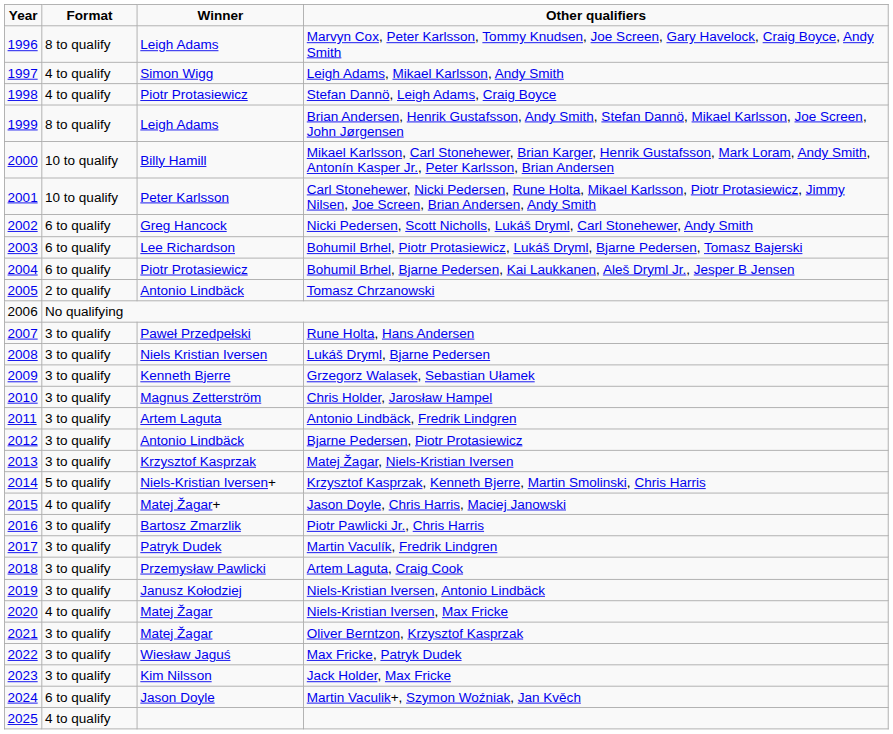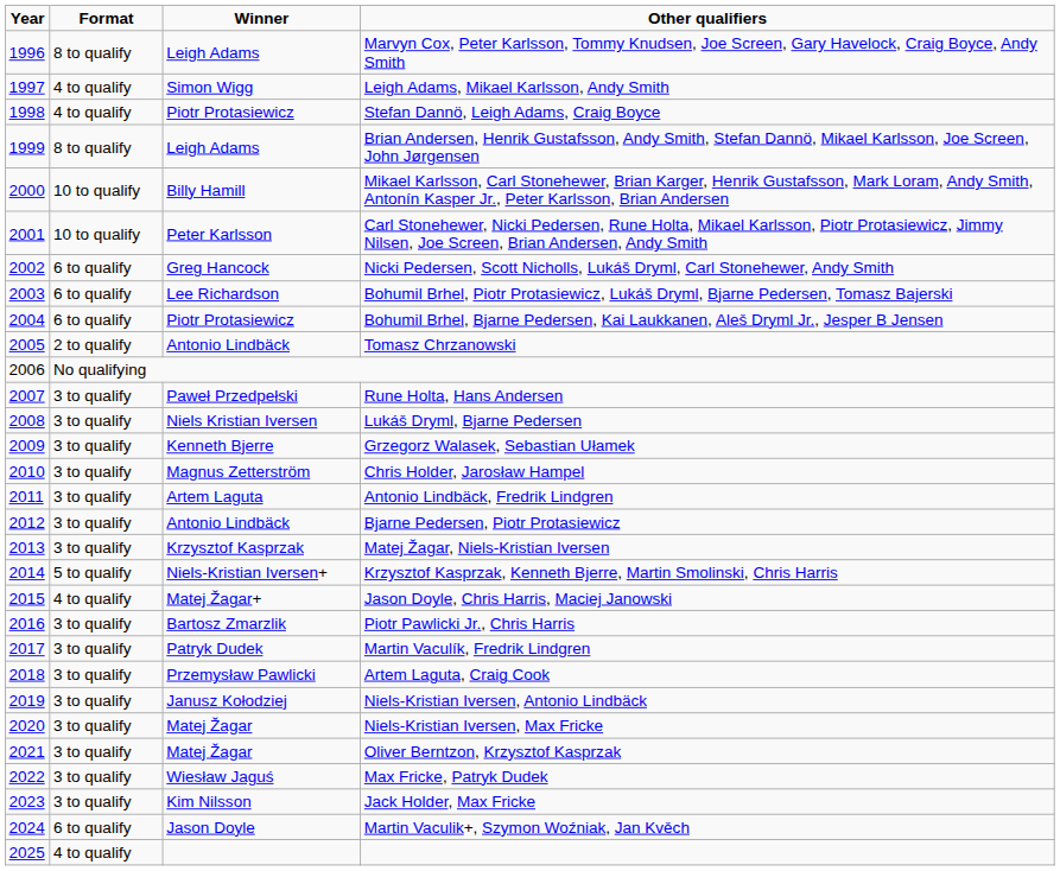 <table class="wikitable" style="font-size: 95%">
 <tr align=center>
 <td width=35px><strong>Year</strong></td>
 <td width=100px><strong>Format</strong></td>
 <td width=180px><strong>Winner</strong></td>
 <td width=650px><strong>Other qualifiers</strong></td>
 </tr>
 <tr>
 <td><a href='#'>1996</a></td>
 <td>8 to qualify</td>
 <td> <a href='#'>Leigh Adams</a></td>
 <td> <a href='#'>Marvyn Cox</a>,  <a href='#'>Peter Karlsson</a>,  <a href='#'>Tommy Knudsen</a>,  <a href='#'>Joe Screen</a>,  <a href='#'>Gary Havelock</a>,  <a href='#'>Craig Boyce</a>,  <a href='#'>Andy Smith</a></td>
 </tr>
 <tr>
 <td><a href='#'>1997</a></td>
 <td>4 to qualify</td>
 <td> <a href='#'>Simon Wigg</a></td>
 <td> <a href='#'>Leigh Adams</a>,  <a href='#'>Mikael Karlsson</a>,  <a href='#'>Andy Smith</a></td>
 </tr>
 <tr>
 <td><a href='#'>1998</a></td>
 <td>4 to qualify</td>
 <td> <a href='#'>Piotr Protasiewicz</a></td>
 <td> <a href='#'>Stefan Dannö</a>,  <a href='#'>Leigh Adams</a>,  <a href='#'>Craig Boyce</a></td>
 </tr>
 <tr>
 <td><a href='#'>1999</a></td>
 <td>8 to qualify</td>
 <td> <a href='#'>Leigh Adams</a></td>
 <td> <a href='#'>Brian Andersen</a>,  <a href='#'>Henrik Gustafsson</a>,  <a href='#'>Andy Smith</a>,  <a href='#'>Stefan Dannö</a>,  <a href='#'>Mikael Karlsson</a>,  <a href='#'>Joe Screen</a>,  <a href='#'>John Jørgensen</a></td>
 </tr>
 <tr>
 <td><a href='#'>2000</a></td>
 <td>10 to qualify</td>
 <td> <a href='#'>Billy Hamill</a></td>
 <td> <a href='#'>Mikael Karlsson</a>,  <a href='#'>Carl Stonehewer</a>,  <a href='#'>Brian Karger</a>,  <a href='#'>Henrik Gustafsson</a>,  <a href='#'>Mark Loram</a>,  <a href='#'>Andy Smith</a>,  <a href='#'>Antonín Kasper Jr.</a>,  <a href='#'>Peter Karlsson</a>,  <a href='#'>Brian Andersen</a></td>
 </tr>
 <tr>
 <td><a href='#'>2001</a></td>
 <td>10 to qualify</td>
 <td> <a href='#'>Peter Karlsson</a></td>
 <td> <a href='#'>Carl Stonehewer</a>,  <a href='#'>Nicki Pedersen</a>,  <a href='#'>Rune Holta</a>,  <a href='#'>Mikael Karlsson</a>,  <a href='#'>Piotr Protasiewicz</a>,  <a href='#'>Jimmy Nilsen</a>,  <a href='#'>Joe Screen</a>,  <a href='#'>Brian Andersen</a>,  <a href='#'>Andy Smith</a></td>
 </tr>
 <tr>
 <td><a href='#'>2002</a></td>
 <td>6 to qualify</td>
 <td> <a href='#'>Greg Hancock</a></td>
 <td> <a href='#'>Nicki Pedersen</a>,  <a href='#'>Scott Nicholls</a>,  <a href='#'>Lukáš Dryml</a>,  <a href='#'>Carl Stonehewer</a>,  <a href='#'>Andy Smith</a></td>
 </tr>
 <tr>
 <td><a href='#'>2003</a></td>
 <td>6 to qualify</td>
 <td> <a href='#'>Lee Richardson</a></td>
 <td> <a href='#'>Bohumil Brhel</a>,  <a href='#'>Piotr Protasiewicz</a>,  <a href='#'>Lukáš Dryml</a>,  <a href='#'>Bjarne Pedersen</a>,  <a href='#'>Tomasz Bajerski</a></td>
 </tr>
 <tr>
 <td><a href='#'>2004</a></td>
 <td>6 to qualify</td>
 <td> <a href='#'>Piotr Protasiewicz</a></td>
 <td> <a href='#'>Bohumil Brhel</a>,  <a href='#'>Bjarne Pedersen</a>,  <a href='#'>Kai Laukkanen</a>,  <a href='#'>Aleš Dryml Jr.</a>,  <a href='#'>Jesper B Jensen</a></td>
 </tr>
 <tr>
 <td><a href='#'>2005</a></td>
 <td>2 to qualify</td>
 <td> <a href='#'>Antonio Lindbäck</a></td>
 <td> <a href='#'>Tomasz Chrzanowski</a></td>
 </tr>
 <tr>
 <td>2006</td>
 <td colspan=3>No qualifying</td>
 </tr>
 <tr>
 <td><a href='#'>2007</a></td>
 <td>3 to qualify</td>
 <td> <a href='#'>Paweł Przedpełski</a></td>
 <td> <a href='#'>Rune Holta</a>,  <a href='#'>Hans Andersen</a></td>
 </tr>
 <tr>
 <td><a href='#'>2008</a></td>
 <td>3 to qualify</td>
 <td> <a href='#'>Niels Kristian Iversen</a></td>
 <td> <a href='#'>Lukáš Dryml</a>,  <a href='#'>Bjarne Pedersen</a></td>
 </tr>
 <tr>
 <td><a href='#'>2009</a></td>
 <td>3 to qualify</td>
 <td> <a href='#'>Kenneth Bjerre</a></td>
 <td> <a href='#'>Grzegorz Walasek</a>,  <a href='#'>Sebastian Ułamek</a></td>
 </tr>
 <tr>
 <td><a href='#'>2010</a></td>
 <td>3 to qualify</td>
 <td> <a href='#'>Magnus Zetterström</a></td>
 <td> <a href='#'>Chris Holder</a>,  <a href='#'>Jarosław Hampel</a></td>
 </tr>
 <tr>
 <td><a href='#'>2011</a></td>
 <td>3 to qualify</td>
 <td> <a href='#'>Artem Laguta</a></td>
 <td> <a href='#'>Antonio Lindbäck</a>,  <a href='#'>Fredrik Lindgren</a></td>
 </tr>
 <tr>
 <td><a href='#'>2012</a></td>
 <td>3 to qualify</td>
 <td> <a href='#'>Antonio Lindbäck</a></td>
 <td> <a href='#'>Bjarne Pedersen</a>,  <a href='#'>Piotr Protasiewicz</a></td>
 </tr>
 <tr>
 <td><a href='#'>2013</a></td>
 <td>3 to qualify</td>
 <td> <a href='#'>Krzysztof Kasprzak</a></td>
 <td> <a href='#'>Matej Žagar</a>,  <a href='#'>Niels-Kristian Iversen</a></td>
 </tr>
 <tr>
 <td><a href='#'>2014</a></td>
 <td>5 to qualify</td>
 <td> <a href='#'>Niels-Kristian Iversen</a>+</td>
 <td> <a href='#'>Krzysztof Kasprzak</a>,  <a href='#'>Kenneth Bjerre</a>,  <a href='#'>Martin Smolinski</a>,  <a href='#'>Chris Harris</a></td>
 </tr>
 <tr>
 <td><a href='#'>2015</a></td>
 <td>4 to qualify</td>
 <td> <a href='#'>Matej Žagar</a>+</td>
 <td> <a href='#'>Jason Doyle</a>,  <a href='#'>Chris Harris</a>,  <a href='#'>Maciej Janowski</a></td>
 </tr>
 <tr>
 <td><a href='#'>2016</a></td>
 <td>3 to qualify</td>
 <td> <a href='#'>Bartosz Zmarzlik</a></td>
 <td> <a href='#'>Piotr Pawlicki Jr.</a>,  <a href='#'>Chris Harris</a></td>
 </tr>
 <tr>
 <td><a href='#'>2017</a></td>
 <td>3 to qualify</td>
 <td> <a href='#'>Patryk Dudek</a></td>
 <td> <a href='#'>Martin Vaculík</a>,  <a href='#'>Fredrik Lindgren</a></td>
 </tr>
 <tr>
 <td><a href='#'>2018</a></td>
 <td>3 to qualify</td>
 <td> <a href='#'>Przemysław Pawlicki</a></td>
 <td> <a href='#'>Artem Laguta</a>,  <a href='#'>Craig Cook</a></td>
 </tr>
 <tr>
 <td><a href='#'>2019</a></td>
 <td>3 to qualify</td>
 <td> <a href='#'>Janusz Kołodziej</a></td>
 <td> <a href='#'>Niels-Kristian Iversen</a>,  <a href='#'>Antonio Lindbäck</a></td>
 </tr>
 <tr>
 <td><a href='#'>2020</a></td>
-<td>4 to qualify</td>
+<td>3 to qualify</td>
 <td> <a href='#'>Matej Žagar</a></td>
 <td> <a href='#'>Niels-Kristian Iversen</a>,  <a href='#'>Max Fricke</a></td>
 </tr>
 <tr>
 <td><a href='#'>2021</a></td>
 <td>3 to qualify</td>
 <td> <a href='#'>Matej Žagar</a></td>
 <td> <a href='#'>Oliver Berntzon</a>,  <a href='#'>Krzysztof Kasprzak</a></td>
 </tr>
 <tr>
 <td><a href='#'>2022</a></td>
 <td>3 to qualify</td>
 <td> <a href='#'>Wiesław Jaguś</a></td>
 <td> <a href='#'>Max Fricke</a>,  <a href='#'>Patryk Dudek</a></td>
 </tr>
 <tr>
 <td><a href='#'>2023</a></td>
 <td>3 to qualify</td>
 <td> <a href='#'>Kim Nilsson</a></td>
 <td> <a href='#'>Jack Holder</a>,  <a href='#'>Max Fricke</a></td>
 </tr>
 <tr>
 <td><a href='#'>2024</a></td>
 <td>6 to qualify</td>
 <td> <a href='#'>Jason Doyle</a></td>
 <td> <a href='#'>Martin Vaculik</a>+,  <a href='#'>Szymon Woźniak</a>,  <a href='#'>Jan Kvěch</a></td>
 </tr>
 <tr>
 <td><a href='#'>2025</a></td>
 <td>4 to qualify</td>
 <td></td>
 <td></td>
 </tr>
 </table>
